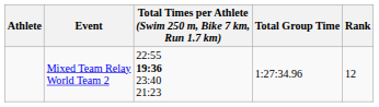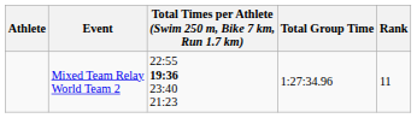 <table class="wikitable" border="1">
 <tr>
 <th>Athlete</th>
 <th>Event</th>
 <th>Total Times per Athlete <br> <em>(Swim 250 m, Bike 7 km, <br> Run 1.7 km)</em></th>
 <th>Total Group Time</th>
 <th>Rank</th>
 </tr>
 <tr>
 <td><br><strong></strong><br><br></td>
 <td><a href='#'>Mixed Team Relay <br> World Team 2</a></td>
 <td>22:55<br><strong>19:36</strong><br>23:40<br>21:23</td>
 <td>1:27:34.96</td>
-<td>12</td>
+<td>11</td>
 </tr>
 </table>
